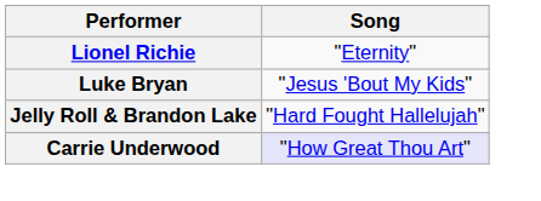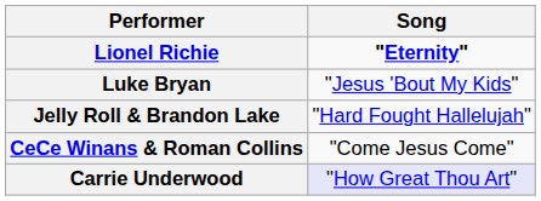 <table class="wikitable unsortable" style="text-align:center; white-space: nowrap;">
 <tr>
 <th scope="col">Performer</th>
 <th scope="col">Song</th>
 </tr>
 <tr>
 <th scope="row"><a href='#'>Lionel Richie</a></th>
-<td>"<a href='#'>Eternity</a>"</td>
+<td><strong>"<a href='#'>Eternity</a>"</strong></td>
 </tr>
 <tr>
 <th scope="row">Luke Bryan</th>
 <td>"<a href='#'>Jesus 'Bout My Kids</a>"</td>
 </tr>
 <tr>
 <th scope="row">Jelly Roll & Brandon Lake</th>
 <td>"<a href='#'>Hard Fought Hallelujah</a>"</td>
 </tr>
 <tr>
+<th scope="row"><a href='#'>CeCe Winans</a> & Roman Collins</th>
+<td>"Come Jesus Come"</td>
+</tr>
+<tr>
 <th scope="row">Carrie Underwood</th>
 <td style="background: lavender;">"<a href='#'>How Great Thou Art</a>"</td>
 </tr>
 </table>
